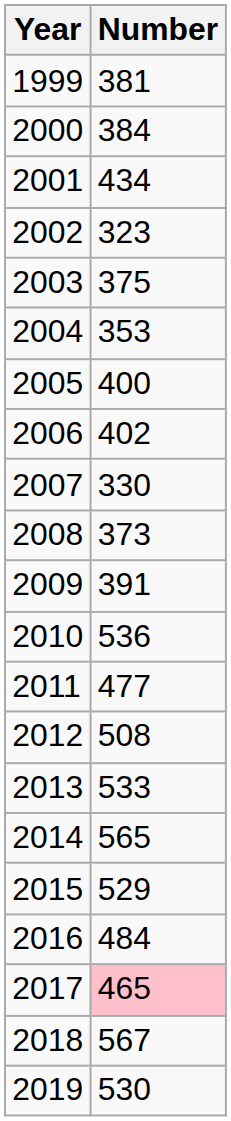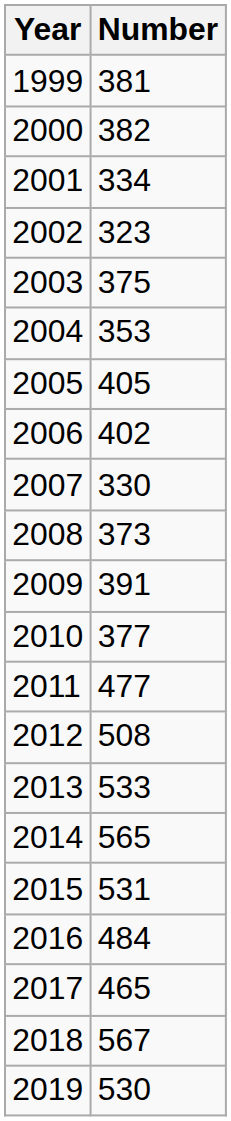 <table class="wikitable floatright">
 <tr>
 <th>Year</th>
 <th>Number</th>
 </tr>
 <tr>
 <td>1999</td>
 <td>381</td>
 </tr>
 <tr>
 <td>2000</td>
-<td>384</td>
+<td>382</td>
 </tr>
 <tr>
 <td>2001</td>
-<td>434</td>
+<td>334</td>
 </tr>
 <tr>
 <td>2002</td>
 <td>323</td>
 </tr>
 <tr>
 <td>2003</td>
 <td>375</td>
 </tr>
 <tr>
 <td>2004</td>
 <td>353</td>
 </tr>
 <tr>
 <td>2005</td>
-<td>400</td>
+<td>405</td>
 </tr>
 <tr>
 <td>2006</td>
 <td>402</td>
 </tr>
 <tr>
 <td>2007</td>
 <td>330</td>
 </tr>
 <tr>
 <td>2008</td>
 <td>373</td>
 </tr>
 <tr>
 <td>2009</td>
 <td>391</td>
 </tr>
 <tr>
 <td>2010</td>
-<td>536</td>
+<td>377</td>
 </tr>
 <tr>
 <td>2011</td>
 <td>477</td>
 </tr>
 <tr>
 <td>2012</td>
 <td>508</td>
 </tr>
 <tr>
 <td>2013</td>
 <td>533</td>
 </tr>
 <tr>
 <td>2014</td>
 <td>565</td>
 </tr>
 <tr>
 <td>2015</td>
-<td>529</td>
+<td>531</td>
 </tr>
 <tr>
 <td>2016</td>
 <td>484</td>
 </tr>
 <tr>
 <td>2017</td>
-<td style="background: pink;">465</td>
+<td>465</td>
 </tr>
 <tr>
 <td>2018</td>
 <td>567</td>
 </tr>
 <tr>
 <td>2019</td>
 <td>530</td>
 </tr>
 </table>
